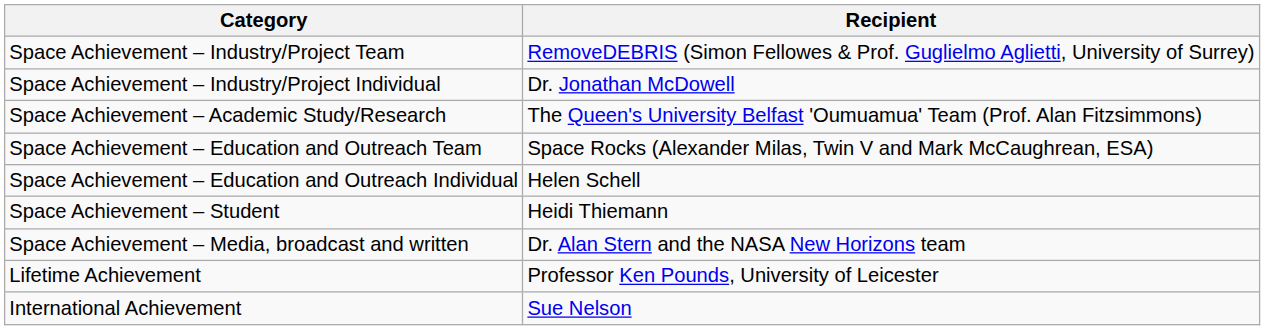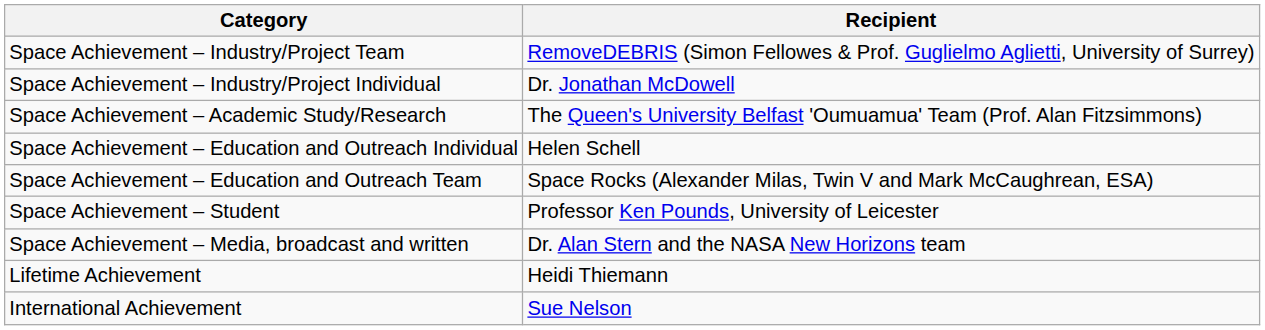 <table class="wikitable">
 <tr>
 <th>Category</th>
 <th>Recipient</th>
 </tr>
 <tr>
 <td>Space Achievement – Industry/Project Team</td>
 <td><a href='#'>RemoveDEBRIS</a> (Simon Fellowes & Prof. <a href='#'>Guglielmo Aglietti</a>, University of Surrey)</td>
 </tr>
 <tr>
 <td>Space Achievement – Industry/Project Individual</td>
 <td>Dr. <a href='#'>Jonathan McDowell</a></td>
 </tr>
 <tr>
 <td>Space Achievement – Academic Study/Research</td>
 <td>The <a href='#'>Queen's University Belfast</a> 'Oumuamua' Team (Prof. Alan Fitzsimmons)</td>
 </tr>
 <tr>
+<td>Space Achievement – Education and Outreach Individual</td>
+<td>Helen Schell</td>
+</tr>
+<tr>
 <td>Space Achievement – Education and Outreach Team</td>
 <td>Space Rocks (Alexander Milas, Twin V and Mark McCaughrean, ESA)</td>
 </tr>
 <tr>
-<td>Space Achievement – Education and Outreach Individual</td>
-<td>Helen Schell</td>
-</tr>
-<tr>
 <td>Space Achievement – Student</td>
-<td>Heidi Thiemann</td>
+<td>Professor <a href='#'>Ken Pounds</a>, University of Leicester</td>
 </tr>
 <tr>
 <td>Space Achievement – Media, broadcast and written</td>
 <td>Dr. <a href='#'>Alan Stern</a> and the NASA <a href='#'>New Horizons</a> team</td>
 </tr>
 <tr>
 <td>Lifetime Achievement</td>
-<td>Professor <a href='#'>Ken Pounds</a>, University of Leicester</td>
+<td>Heidi Thiemann</td>
 </tr>
 <tr>
 <td>International Achievement</td>
 <td><a href='#'>Sue Nelson</a></td>
 </tr>
 </table>
